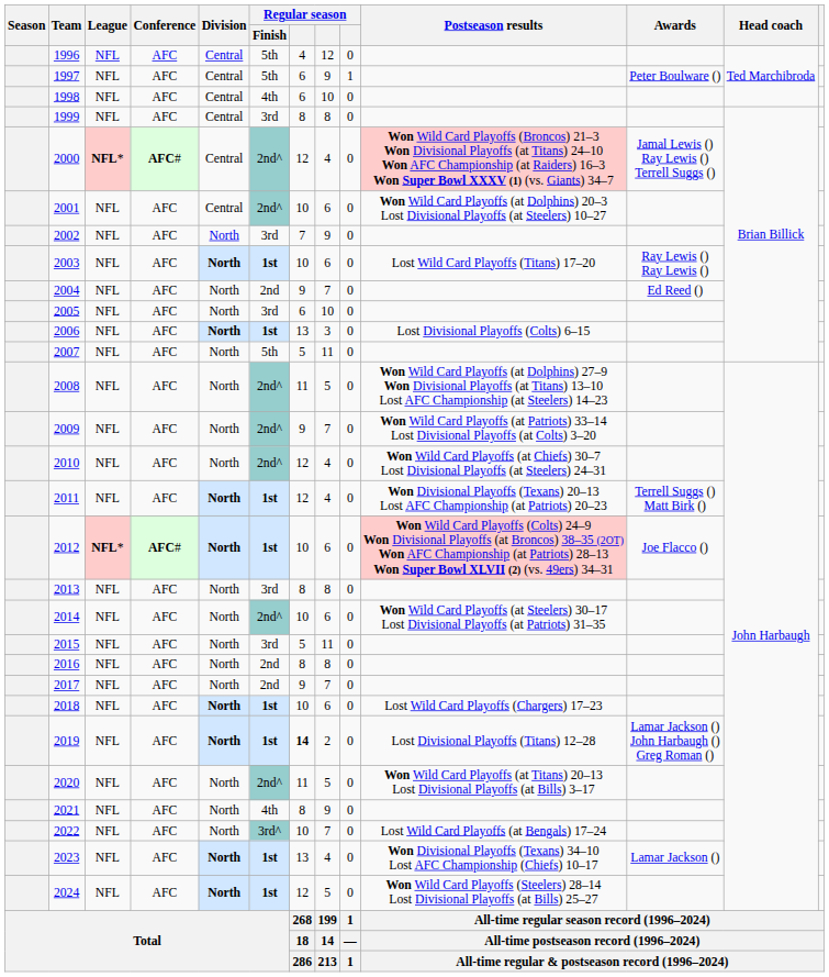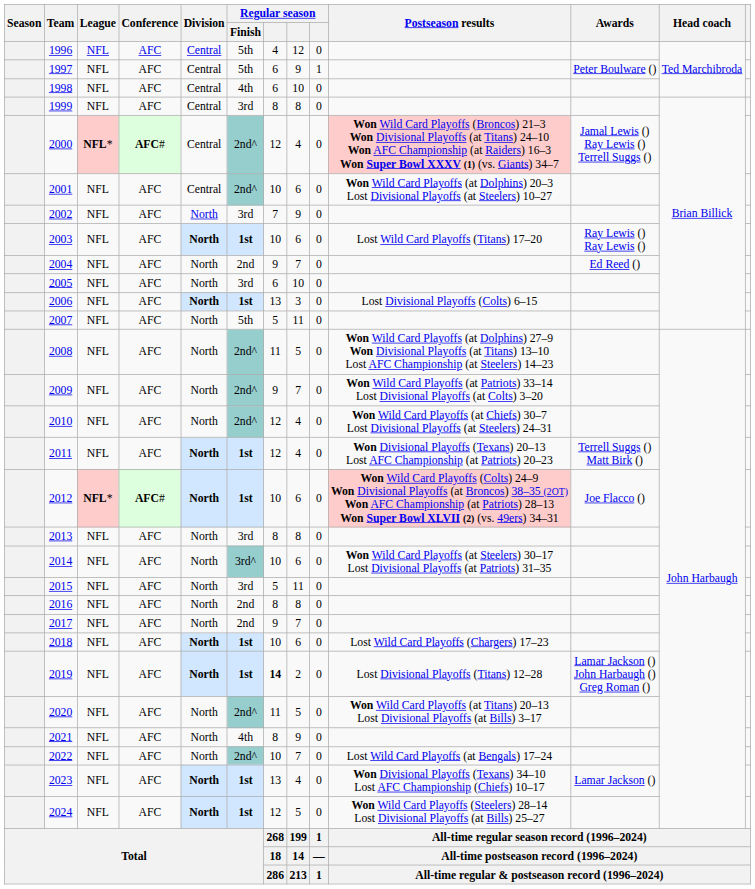 <table class="wikitable" style="text-align:center">
 <tr>
 <th scope="col" rowspan="2">Season</th>
 <th scope="col" rowspan="2">Team</th>
 <th scope="col" rowspan="2">League</th>
 <th scope="col" rowspan="2">Conference</th>
 <th scope="col" rowspan="2">Division</th>
 <th scope="colgroup" colspan="4"><a href='#'>Regular season</a></th>
 <th scope="col" rowspan="2"><a href='#'>Postseason</a> results</th>
 <th scope="col" rowspan="2">Awards</th>
 <th scope=col rowspan="2">Head coach</th>
 <th scope=col rowspan="2"></th>
 </tr>
 <tr>
 <th scope="col" rowspan="1">Finish</th>
 <th scope="col" rowspan="1"></th>
 <th scope="col" rowspan="1"></th>
 <th scope="col" rowspan="1"  width=2.5%></th>
 </tr>
 <tr>
 <th scope=row></th>
 <td><a href='#'>1996</a></td>
 <td><a href='#'>NFL</a></td>
 <td><a href='#'>AFC</a></td>
 <td><a href='#'>Central</a></td>
 <td>5th</td>
 <td>4</td>
 <td>12</td>
 <td>0</td>
 <td></td>
 <td></td>
 <td rowspan="3"><a href='#'>Ted Marchibroda</a></td>
 <td></td>
 </tr>
 <tr>
 <th scope=row></th>
 <td><a href='#'>1997</a></td>
 <td>NFL</td>
 <td>AFC</td>
 <td>Central</td>
 <td>5th</td>
 <td>6</td>
 <td>9</td>
 <td>1</td>
 <td></td>
 <td><a href='#'>Peter Boulware</a> ()</td>
 <td></td>
 </tr>
 <tr>
 <th scope=row></th>
 <td><a href='#'>1998</a></td>
 <td>NFL</td>
 <td>AFC</td>
 <td>Central</td>
 <td>4th</td>
 <td>6</td>
 <td>10</td>
 <td>0</td>
 <td></td>
 <td></td>
 <td></td>
 </tr>
 <tr>
 <th scope=row></th>
 <td><a href='#'>1999</a></td>
 <td>NFL</td>
 <td>AFC</td>
 <td>Central</td>
 <td>3rd</td>
 <td>8</td>
 <td>8</td>
 <td>0</td>
 <td></td>
 <td></td>
 <td rowspan="9"><a href='#'>Brian Billick</a></td>
 <td></td>
 </tr>
 <tr>
 <th scope=row></th>
 <td><a href='#'>2000</a></td>
 <td bgcolor="#FFCCCC"><strong>NFL</strong>*</td>
 <td bgcolor="#DDFFDD"><strong>AFC</strong>#</td>
 <td>Central</td>
 <td bgcolor="#96CDCD">2nd^</td>
 <td>12</td>
 <td>4</td>
 <td>0</td>
 <td bgcolor="#FFCCCC"><strong>Won</strong> <a href='#'>Wild Card Playoffs</a> (<a href='#'>Broncos</a>) 21–3<br><strong>Won</strong> <a href='#'>Divisional Playoffs</a> (at <a href='#'>Titans</a>) 24–10<br><strong>Won</strong> <a href='#'>AFC Championship</a> (at <a href='#'>Raiders</a>) 16–3<br><strong>Won <a href='#'>Super Bowl XXXV</a> <small>(1)</small></strong> (vs. <a href='#'>Giants</a>) 34–7</td>
 <td><a href='#'>Jamal Lewis</a> ()<br><a href='#'>Ray Lewis</a> ()<br><a href='#'>Terrell Suggs</a> ()</td>
 <td></td>
 </tr>
 <tr>
 <th scope=row></th>
 <td><a href='#'>2001</a></td>
 <td>NFL</td>
 <td>AFC</td>
 <td>Central</td>
 <td bgcolor="#96CDCD">2nd^</td>
 <td>10</td>
 <td>6</td>
 <td>0</td>
 <td><strong>Won</strong> <a href='#'>Wild Card Playoffs</a> (at <a href='#'>Dolphins</a>) 20–3<br>Lost <a href='#'>Divisional Playoffs</a> (at <a href='#'>Steelers</a>) 10–27</td>
 <td></td>
 <td></td>
 </tr>
 <tr>
 <th scope=row></th>
 <td><a href='#'>2002</a></td>
 <td>NFL</td>
 <td>AFC</td>
 <td><a href='#'>North</a></td>
 <td>3rd</td>
 <td>7</td>
 <td>9</td>
 <td>0</td>
 <td></td>
 <td></td>
 <td></td>
 </tr>
 <tr>
 <th scope=row></th>
 <td><a href='#'>2003</a></td>
 <td>NFL</td>
 <td>AFC</td>
 <td bgcolor="#D0E7FF"><strong>North</strong></td>
 <td bgcolor="#D0E7FF"><strong>1st</strong></td>
 <td>10</td>
 <td>6</td>
 <td>0</td>
 <td>Lost <a href='#'>Wild Card Playoffs</a> (<a href='#'>Titans</a>) 17–20</td>
 <td><a href='#'>Ray Lewis</a> () <br> <a href='#'>Ray Lewis</a> ()</td>
 <td></td>
 </tr>
 <tr>
 <th scope=row></th>
 <td><a href='#'>2004</a></td>
 <td>NFL</td>
 <td>AFC</td>
 <td>North</td>
 <td>2nd</td>
 <td>9</td>
 <td>7</td>
 <td>0</td>
 <td></td>
 <td><a href='#'>Ed Reed</a> ()</td>
 <td></td>
 </tr>
 <tr>
 <th scope=row></th>
 <td><a href='#'>2005</a></td>
 <td>NFL</td>
 <td>AFC</td>
 <td>North</td>
 <td>3rd</td>
 <td>6</td>
 <td>10</td>
 <td>0</td>
 <td></td>
 <td></td>
 <td></td>
 </tr>
 <tr>
 <th scope=row></th>
 <td><a href='#'>2006</a></td>
 <td>NFL</td>
 <td>AFC</td>
 <td bgcolor="#D0E7FF"><strong>North</strong></td>
 <td bgcolor="#D0E7FF"><strong>1st</strong></td>
 <td>13</td>
 <td>3</td>
 <td>0</td>
 <td>Lost <a href='#'>Divisional Playoffs</a> (<a href='#'>Colts</a>) 6–15</td>
 <td></td>
 <td></td>
 </tr>
 <tr>
 <th scope=row></th>
 <td><a href='#'>2007</a></td>
 <td>NFL</td>
 <td>AFC</td>
 <td>North</td>
 <td>5th</td>
 <td>5</td>
 <td>11</td>
 <td>0</td>
 <td></td>
 <td></td>
 <td></td>
 </tr>
 <tr>
 <th scope=row></th>
 <td><a href='#'>2008</a></td>
 <td>NFL</td>
 <td>AFC</td>
 <td>North</td>
 <td bgcolor="#96CDCD">2nd^</td>
 <td>11</td>
 <td>5</td>
 <td>0</td>
 <td><strong>Won</strong> <a href='#'>Wild Card Playoffs</a> (at <a href='#'>Dolphins</a>) 27–9<br> <strong>Won</strong> <a href='#'>Divisional Playoffs</a> (at <a href='#'>Titans</a>) 13–10<br> Lost <a href='#'>AFC Championship</a> (at <a href='#'>Steelers</a>) 14–23</td>
 <td></td>
 <td rowspan="17"><a href='#'>John Harbaugh</a></td>
 <td></td>
 </tr>
 <tr>
 <th scope=row></th>
 <td><a href='#'>2009</a></td>
 <td>NFL</td>
 <td>AFC</td>
 <td>North</td>
 <td bgcolor="#96CDCD">2nd^</td>
 <td>9</td>
 <td>7</td>
 <td>0</td>
 <td><strong>Won</strong> <a href='#'>Wild Card Playoffs</a> (at <a href='#'>Patriots</a>) 33–14<br> Lost <a href='#'>Divisional Playoffs</a> (at <a href='#'>Colts</a>) 3–20</td>
 <td></td>
 <td></td>
 </tr>
 <tr>
 <th scope=row></th>
 <td><a href='#'>2010</a></td>
 <td>NFL</td>
 <td>AFC</td>
 <td>North</td>
 <td bgcolor="#96CDCD">2nd^</td>
 <td>12</td>
 <td>4</td>
 <td>0</td>
 <td><strong>Won</strong> <a href='#'>Wild Card Playoffs</a> (at <a href='#'>Chiefs</a>) 30–7<br> Lost <a href='#'>Divisional Playoffs</a> (at <a href='#'>Steelers</a>) 24–31</td>
 <td></td>
 <td></td>
 </tr>
 <tr>
 <th scope=row></th>
 <td><a href='#'>2011</a></td>
 <td>NFL</td>
 <td>AFC</td>
 <td bgcolor="#D0E7FF"><strong>North</strong></td>
 <td bgcolor="#D0E7FF"><strong>1st</strong></td>
 <td>12</td>
 <td>4</td>
 <td>0</td>
 <td><strong>Won</strong> <a href='#'>Divisional Playoffs</a> (<a href='#'>Texans</a>) 20–13<br> Lost <a href='#'>AFC Championship</a> (at <a href='#'>Patriots</a>) 20–23</td>
 <td><a href='#'>Terrell Suggs</a> ()<br><a href='#'>Matt Birk</a> ()</td>
 <td></td>
 </tr>
 <tr>
 <th scope=row></th>
 <td><a href='#'>2012</a></td>
 <td bgcolor="#FFCCCC"><strong>NFL</strong>*</td>
 <td bgcolor="#DDFFDD"><strong>AFC</strong>#</td>
 <td bgcolor="#D0E7FF"><strong>North</strong></td>
 <td bgcolor="#D0E7FF"><strong>1st</strong></td>
 <td>10</td>
 <td>6</td>
 <td>0</td>
 <td style="background:#FFCCCC"><strong>Won</strong> <a href='#'>Wild Card Playoffs</a> (<a href='#'>Colts</a>) 24–9<br> <strong>Won</strong> <a href='#'>Divisional Playoffs</a> (at <a href='#'>Broncos</a>)  <a href='#'>38–35 <small>(2OT)</small></a> <br> <strong>Won</strong> <a href='#'>AFC Championship</a> (at <a href='#'>Patriots</a>) 28–13 <br> <strong>Won  <a href='#'>Super Bowl XLVII</a> <small>(2)</small></strong> (vs. <a href='#'>49ers</a>) 34–31</td>
 <td><a href='#'>Joe Flacco</a> ()</td>
 <td></td>
 </tr>
 <tr>
 <th scope=row></th>
 <td><a href='#'>2013</a></td>
 <td>NFL</td>
 <td>AFC</td>
 <td>North</td>
 <td>3rd</td>
 <td>8</td>
 <td>8</td>
 <td>0</td>
 <td></td>
 <td></td>
 <td></td>
 </tr>
 <tr>
 <th scope=row></th>
 <td><a href='#'>2014</a></td>
 <td>NFL</td>
 <td>AFC</td>
 <td>North</td>
-<td bgcolor="#96CDCD">2nd^</td>
+<td bgcolor="#96CDCD">3rd^</td>
 <td>10</td>
 <td>6</td>
 <td>0</td>
 <td><strong>Won</strong> <a href='#'>Wild Card Playoffs</a> (at <a href='#'>Steelers</a>) 30–17<br> Lost <a href='#'>Divisional Playoffs</a> (at <a href='#'>Patriots</a>) 31–35</td>
 <td></td>
 <td></td>
 </tr>
 <tr>
 <th scope=row></th>
 <td><a href='#'>2015</a></td>
 <td>NFL</td>
 <td>AFC</td>
 <td>North</td>
 <td>3rd</td>
 <td>5</td>
 <td>11</td>
 <td>0</td>
 <td></td>
 <td></td>
 <td></td>
 </tr>
 <tr>
 <th scope=row></th>
 <td><a href='#'>2016</a></td>
 <td>NFL</td>
 <td>AFC</td>
 <td>North</td>
 <td>2nd</td>
 <td>8</td>
 <td>8</td>
 <td>0</td>
 <td></td>
 <td></td>
 <td></td>
 </tr>
 <tr>
 <th scope=row></th>
 <td><a href='#'>2017</a></td>
 <td>NFL</td>
 <td>AFC</td>
 <td>North</td>
 <td>2nd</td>
 <td>9</td>
 <td>7</td>
 <td>0</td>
 <td></td>
 <td></td>
 <td></td>
 </tr>
 <tr>
 <th scope=row></th>
 <td><a href='#'>2018</a></td>
 <td>NFL</td>
 <td>AFC</td>
 <td bgcolor="#D0E7FF"><strong>North</strong></td>
 <td bgcolor="#D0E7FF"><strong>1st</strong></td>
 <td>10</td>
 <td>6</td>
 <td>0</td>
 <td>Lost <a href='#'>Wild Card Playoffs</a> (<a href='#'>Chargers</a>) 17–23</td>
 <td></td>
 <td></td>
 </tr>
 <tr>
 <th scope=row></th>
 <td><a href='#'>2019</a></td>
 <td>NFL</td>
 <td>AFC</td>
 <td bgcolor="#D0E7FF"><strong>North</strong></td>
 <td bgcolor="#D0E7FF"><strong>1st</strong></td>
 <td><strong>14</strong></td>
 <td>2</td>
 <td>0</td>
 <td>Lost <a href='#'>Divisional Playoffs</a> (<a href='#'>Titans</a>) 12–28</td>
 <td><a href='#'>Lamar Jackson</a> ()<br><a href='#'>John Harbaugh</a> ()<br><a href='#'>Greg Roman</a> ()</td>
 <td></td>
 </tr>
 <tr>
 <th scope=row></th>
 <td><a href='#'>2020</a></td>
 <td>NFL</td>
 <td>AFC</td>
 <td>North</td>
 <td bgcolor="#96CDCD">2nd^</td>
 <td>11</td>
 <td>5</td>
 <td>0</td>
 <td><strong>Won</strong> <a href='#'>Wild Card Playoffs</a> (at <a href='#'>Titans</a>) 20–13 <br>Lost <a href='#'>Divisional Playoffs</a> (at <a href='#'>Bills</a>) 3–17</td>
 <td></td>
 <td></td>
 </tr>
 <tr>
 <th scope=row></th>
 <td><a href='#'>2021</a></td>
 <td>NFL</td>
 <td>AFC</td>
 <td>North</td>
 <td>4th</td>
 <td>8</td>
 <td>9</td>
 <td>0</td>
 <td></td>
 <td></td>
 <td></td>
 </tr>
 <tr>
 <th scope=row></th>
 <td><a href='#'>2022</a></td>
 <td>NFL</td>
 <td>AFC</td>
 <td>North</td>
-<td bgcolor="#96CDCD">3rd^</td>
+<td bgcolor="#96CDCD">2nd^</td>
 <td>10</td>
 <td>7</td>
 <td>0</td>
 <td>Lost <a href='#'>Wild Card Playoffs</a> (at <a href='#'>Bengals</a>) 17–24</td>
 <td></td>
 <td></td>
 </tr>
 <tr>
 <th scope=row></th>
 <td><a href='#'>2023</a></td>
 <td>NFL</td>
 <td>AFC</td>
 <td bgcolor="#D0E7FF"><strong>North</strong></td>
 <td bgcolor="#D0E7FF"><strong>1st</strong></td>
 <td>13</td>
 <td>4</td>
 <td>0</td>
 <td><strong>Won</strong> <a href='#'>Divisional Playoffs</a> (<a href='#'>Texans</a>) 34–10<br>Lost <a href='#'>AFC Championship</a> (<a href='#'>Chiefs</a>) 10–17</td>
 <td><a href='#'>Lamar Jackson</a> ()</td>
 <td></td>
 </tr>
 <tr>
 <th scope=row></th>
 <td><a href='#'>2024</a></td>
 <td>NFL</td>
 <td>AFC</td>
 <td bgcolor="#D0E7FF"><strong>North</strong></td>
 <td bgcolor="#D0E7FF"><strong>1st</strong></td>
 <td>12</td>
 <td>5</td>
 <td>0</td>
 <td><strong>Won</strong> <a href='#'>Wild Card Playoffs</a> (<a href='#'>Steelers</a>) 28–14<br>Lost <a href='#'>Divisional Playoffs</a> (at <a href='#'>Bills</a>) 25–27</td>
 <td></td>
 <td></td>
 </tr>
 <tr>
 <th scope="row" rowspan="3" colspan="6">Total</th>
 <th>268</th>
 <th>199</th>
 <th>1</th>
 <th colspan="4"><strong>All-time regular season record (1996–2024)</strong></th>
 </tr>
 <tr>
 <th>18</th>
 <th>14</th>
 <th>—</th>
 <th colspan="4"><strong>All-time postseason record (1996–2024)</strong></th>
 </tr>
 <tr>
 <th>286</th>
 <th>213</th>
 <th>1</th>
 <th colspan="4"><strong>All-time regular & postseason record (1996–2024)</strong></th>
 </tr>
 </table>
